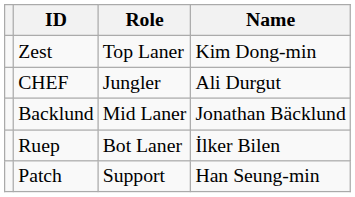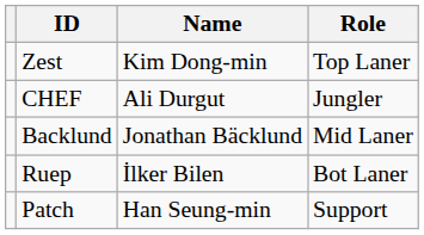 <table class="wikitable">
 <tr>
 <th></th>
 <th>ID</th>
+<th>Name</th>
 <th>Role</th>
-<th>Name</th>
 </tr>
 <tr>
 <td></td>
 <td>Zest</td>
+<td>Kim Dong-min</td>
 <td>Top Laner</td>
-<td>Kim Dong-min</td>
 </tr>
 <tr>
 <td></td>
 <td>CHEF</td>
+<td>Ali Durgut</td>
 <td>Jungler</td>
-<td>Ali Durgut</td>
 </tr>
 <tr>
 <td></td>
 <td>Backlund</td>
+<td>Jonathan Bäcklund</td>
 <td>Mid Laner</td>
-<td>Jonathan Bäcklund</td>
 </tr>
 <tr>
 <td></td>
 <td>Ruep</td>
+<td>İlker Bilen</td>
 <td>Bot Laner</td>
-<td>İlker Bilen</td>
 </tr>
 <tr>
 <td></td>
 <td>Patch</td>
+<td>Han Seung-min</td>
 <td>Support</td>
-<td>Han Seung-min</td>
 </tr>
 </table>
